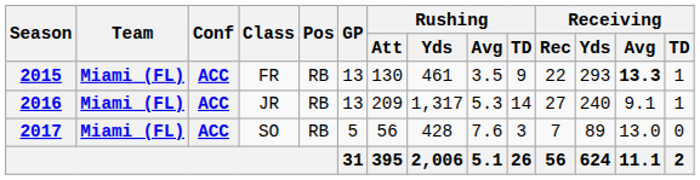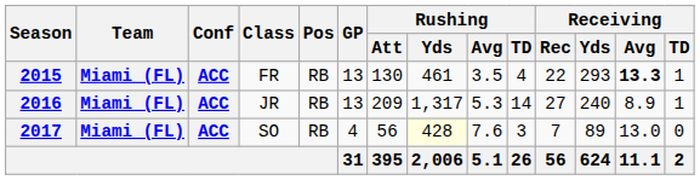 <table class="wikitable" style="text-align: center;">
 <tr>
 <th rowspan="2">Season</th>
 <th rowspan="2">Team</th>
 <th rowspan="2">Conf</th>
 <th rowspan="2">Class</th>
 <th rowspan="2">Pos</th>
 <th rowspan="2">GP</th>
 <th colspan="4">Rushing</th>
 <th colspan="4">Receiving</th>
 </tr>
 <tr>
 <th>Att</th>
 <th>Yds</th>
 <th>Avg</th>
 <th>TD</th>
 <th>Rec</th>
 <th>Yds</th>
 <th>Avg</th>
 <th>TD</th>
 </tr>
 <tr>
 <th><a href='#'>2015</a></th>
 <th><a href='#'>Miami (FL)</a></th>
 <th><a href='#'>ACC</a></th>
 <td>FR</td>
 <td>RB</td>
 <td>13</td>
 <td>130</td>
 <td>461</td>
 <td>3.5</td>
-<td>9</td>
+<td>4</td>
 <td>22</td>
 <td>293</td>
 <td><strong>13.3</strong></td>
 <td>1</td>
 </tr>
 <tr>
 <th><a href='#'>2016</a></th>
 <th><a href='#'>Miami (FL)</a></th>
 <th><a href='#'>ACC</a></th>
 <td>JR</td>
 <td>RB</td>
 <td>13</td>
 <td>209</td>
 <td>1,317</td>
 <td>5.3</td>
 <td>14</td>
 <td>27</td>
 <td>240</td>
-<td>9.1</td>
+<td>8.9</td>
 <td>1</td>
 </tr>
 <tr>
 <th><a href='#'>2017</a></th>
 <th><a href='#'>Miami (FL)</a></th>
 <th><a href='#'>ACC</a></th>
 <td>SO</td>
 <td>RB</td>
-<td>5</td>
+<td>4</td>
 <td>56</td>
-<td>428</td>
+<td style="background: lightyellow;">428</td>
 <td>7.6</td>
 <td>3</td>
 <td>7</td>
 <td>89</td>
 <td>13.0</td>
 <td>0</td>
 </tr>
 <tr>
 <th colspan="5"></th>
 <th>31</th>
 <th>395</th>
 <th>2,006</th>
 <th>5.1</th>
 <th>26</th>
 <th>56</th>
 <th>624</th>
 <th>11.1</th>
 <th>2</th>
 </tr>
 </table>
